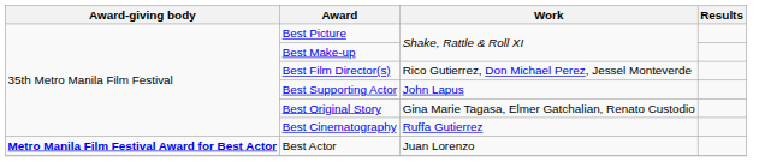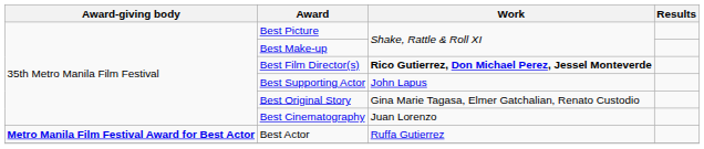 <table class="wikitable" style="font-size:95%;">
 <tr>
 <th>Award-giving body</th>
 <th>Award</th>
 <th>Work</th>
 <th>Results</th>
 </tr>
 <tr>
 <td rowspan=6>35th Metro Manila Film Festival</td>
 <td><a href='#'>Best Picture</a></td>
 <td rowspan=2><em>Shake, Rattle & Roll XI</em></td>
 <td></td>
 </tr>
 <tr>
 <td><a href='#'>Best Make-up</a></td>
 <td></td>
 </tr>
 <tr>
 <td><a href='#'>Best Film Director(s)</a></td>
-<td>Rico Gutierrez, <a href='#'>Don Michael Perez</a>, Jessel Monteverde</td>
+<td><strong>Rico Gutierrez, <a href='#'>Don Michael Perez</a>, Jessel Monteverde</strong></td>
 <td></td>
 </tr>
 <tr>
 <td><a href='#'>Best Supporting Actor</a></td>
 <td><a href='#'>John Lapus</a></td>
 <td></td>
 </tr>
 <tr>
 <td><a href='#'>Best Original Story</a></td>
 <td>Gina Marie Tagasa, Elmer Gatchalian, Renato Custodio</td>
 <td></td>
 </tr>
 <tr>
 <td><a href='#'>Best Cinematography</a></td>
-<td><a href='#'>Ruffa Gutierrez</a></td>
+<td>Juan Lorenzo</td>
 <td></td>
 </tr>
 <tr>
 <td><strong><a href='#'>Metro Manila Film Festival Award for Best Actor</a></strong></td>
 <td>Best Actor</td>
-<td>Juan Lorenzo</td>
+<td><a href='#'>Ruffa Gutierrez</a></td>
 <td></td>
 </tr>
 <tr>
 </tr>
 </table>
